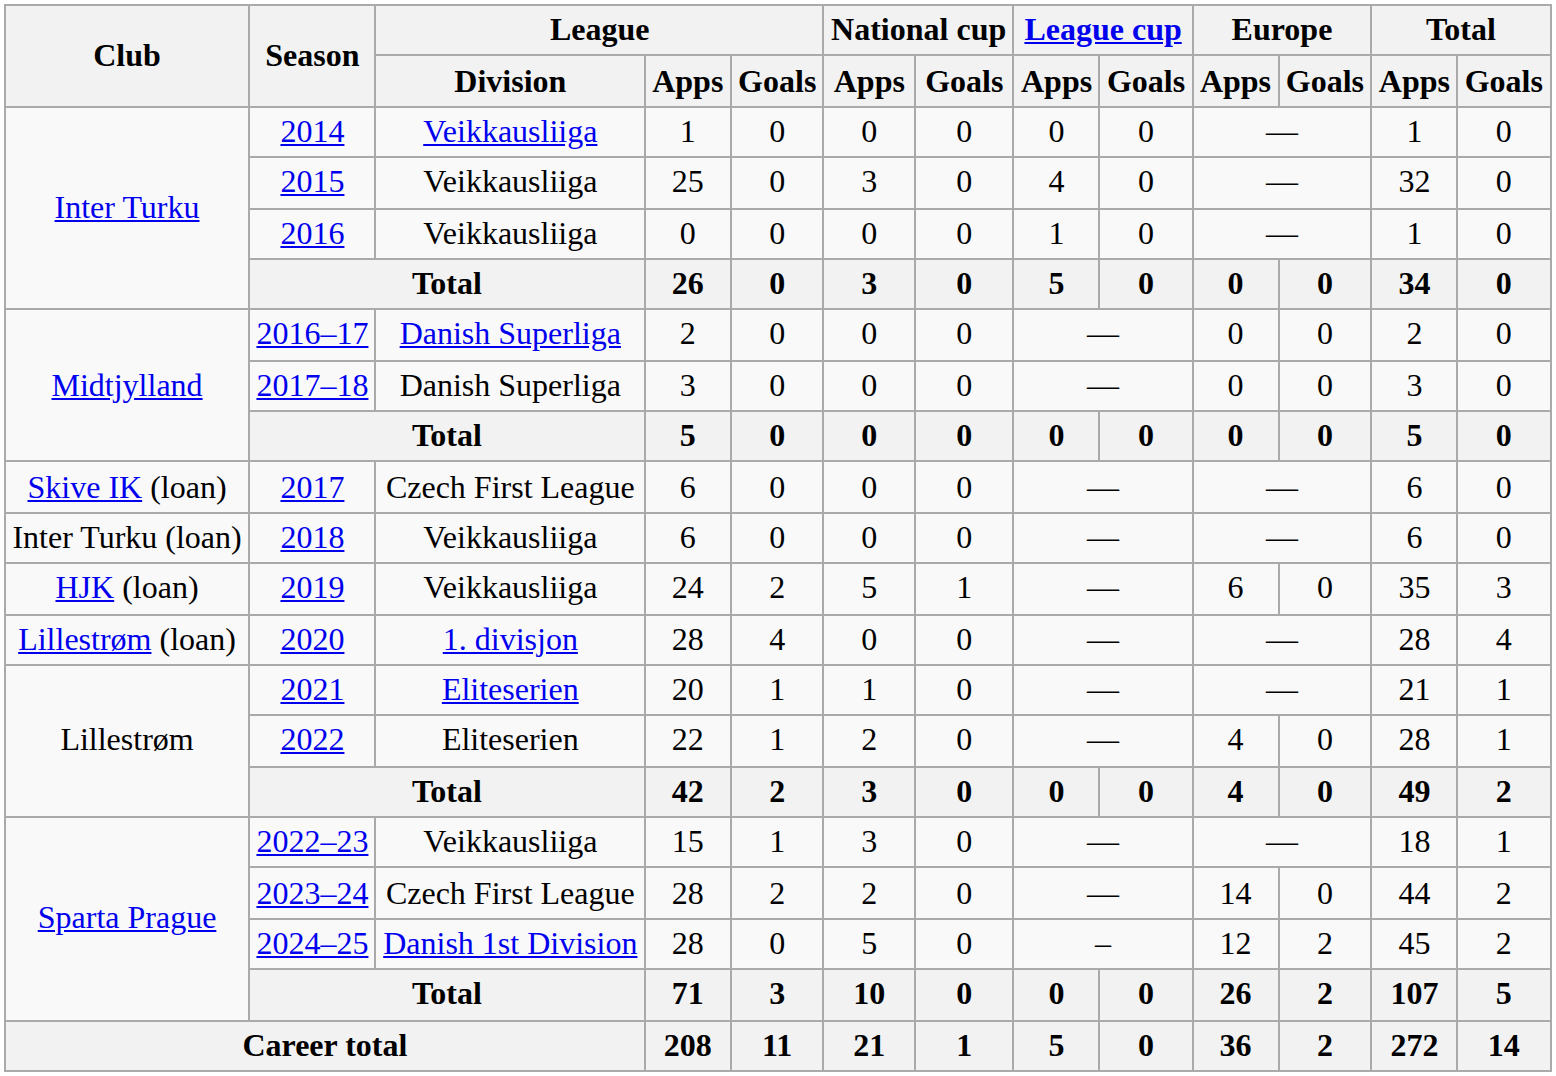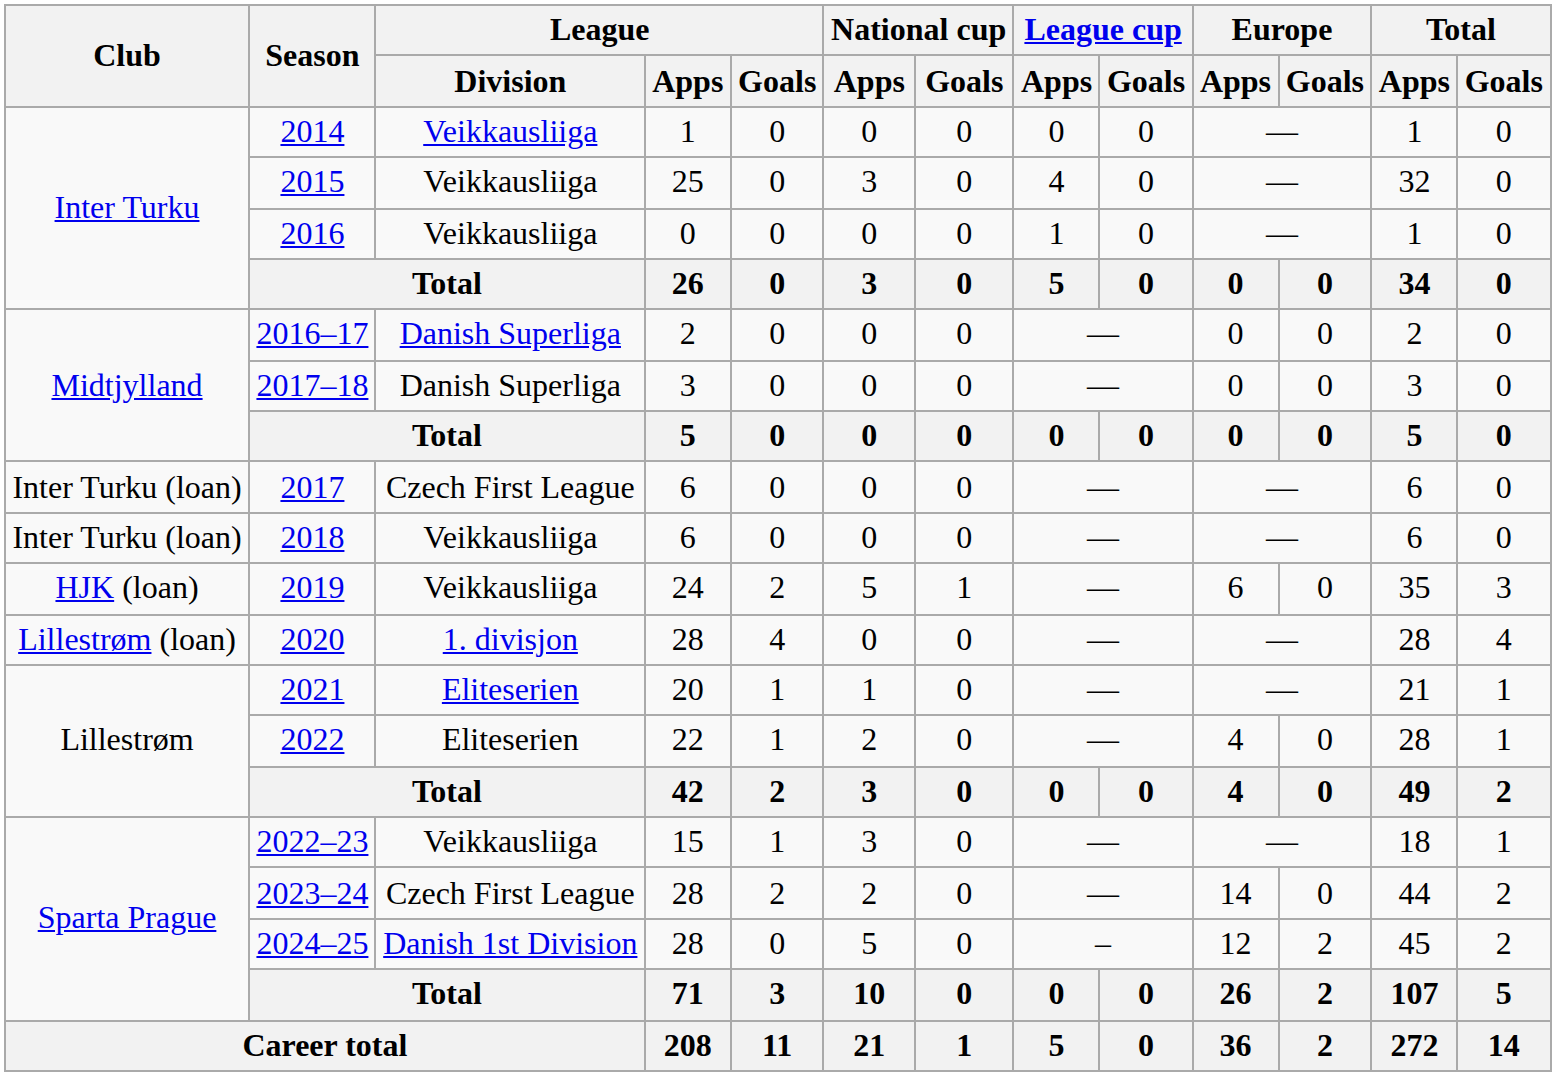 <table class="wikitable" style="text-align:center">
 <tr>
 <th rowspan="2">Club</th>
 <th rowspan="2">Season</th>
 <th colspan="3">League</th>
 <th colspan="2">National cup</th>
 <th colspan="2"><a href='#'>League cup</a></th>
 <th colspan="2">Europe</th>
 <th colspan="2">Total</th>
 </tr>
 <tr>
 <th>Division</th>
 <th>Apps</th>
 <th>Goals</th>
 <th>Apps</th>
 <th>Goals</th>
 <th>Apps</th>
 <th>Goals</th>
 <th>Apps</th>
 <th>Goals</th>
 <th>Apps</th>
 <th>Goals</th>
 </tr>
 <tr>
 <td rowspan="4"><a href='#'>Inter Turku</a></td>
 <td><a href='#'>2014</a></td>
 <td><a href='#'>Veikkausliiga</a></td>
 <td>1</td>
 <td>0</td>
 <td>0</td>
 <td>0</td>
 <td>0</td>
 <td>0</td>
 <td colspan="2">—</td>
 <td>1</td>
 <td>0</td>
 </tr>
 <tr>
 <td><a href='#'>2015</a></td>
 <td>Veikkausliiga</td>
 <td>25</td>
 <td>0</td>
 <td>3</td>
 <td>0</td>
 <td>4</td>
 <td>0</td>
 <td colspan="2">—</td>
 <td>32</td>
 <td>0</td>
 </tr>
 <tr>
 <td><a href='#'>2016</a></td>
 <td>Veikkausliiga</td>
 <td>0</td>
 <td>0</td>
 <td>0</td>
 <td>0</td>
 <td>1</td>
 <td>0</td>
 <td colspan="2">—</td>
 <td>1</td>
 <td>0</td>
 </tr>
 <tr>
 <th colspan="2">Total</th>
 <th>26</th>
 <th>0</th>
 <th>3</th>
 <th>0</th>
 <th>5</th>
 <th>0</th>
 <th>0</th>
 <th>0</th>
 <th>34</th>
 <th>0</th>
 </tr>
 <tr>
 <td rowspan="3"><a href='#'>Midtjylland</a></td>
 <td><a href='#'>2016–17</a></td>
 <td><a href='#'>Danish Superliga</a></td>
 <td>2</td>
 <td>0</td>
 <td>0</td>
 <td>0</td>
 <td colspan="2">—</td>
 <td>0</td>
 <td>0</td>
 <td>2</td>
 <td>0</td>
 </tr>
 <tr>
 <td><a href='#'>2017–18</a></td>
 <td>Danish Superliga</td>
 <td>3</td>
 <td>0</td>
 <td>0</td>
 <td>0</td>
 <td colspan="2">—</td>
 <td>0</td>
 <td>0</td>
 <td>3</td>
 <td>0</td>
 </tr>
 <tr>
 <th colspan="2">Total</th>
 <th>5</th>
 <th>0</th>
 <th>0</th>
 <th>0</th>
 <th>0</th>
 <th>0</th>
 <th>0</th>
 <th>0</th>
 <th>5</th>
 <th>0</th>
 </tr>
 <tr>
-<td rowspan="1"><a href='#'>Skive IK</a> (loan)</td>
+<td rowspan="1">Inter Turku (loan)</td>
 <td><a href='#'>2017</a></td>
 <td>Czech First League</td>
 <td>6</td>
 <td>0</td>
 <td>0</td>
 <td>0</td>
 <td colspan="2">—</td>
 <td colspan="2">—</td>
 <td>6</td>
 <td>0</td>
 </tr>
 <tr>
 <td rowspan="1">Inter Turku (loan)</td>
 <td><a href='#'>2018</a></td>
 <td>Veikkausliiga</td>
 <td>6</td>
 <td>0</td>
 <td>0</td>
 <td>0</td>
 <td colspan="2">—</td>
 <td colspan="2">—</td>
 <td>6</td>
 <td>0</td>
 </tr>
 <tr>
 <td rowspan="1"><a href='#'>HJK</a> (loan)</td>
 <td><a href='#'>2019</a></td>
 <td>Veikkausliiga</td>
 <td>24</td>
 <td>2</td>
 <td>5</td>
 <td>1</td>
 <td colspan="2">—</td>
 <td>6</td>
 <td>0</td>
 <td>35</td>
 <td>3</td>
 </tr>
 <tr>
 <td rowspan="1"><a href='#'>Lillestrøm</a> (loan)</td>
 <td><a href='#'>2020</a></td>
 <td><a href='#'>1. divisjon</a></td>
 <td>28</td>
 <td>4</td>
 <td>0</td>
 <td>0</td>
 <td colspan="2">—</td>
 <td colspan="2">—</td>
 <td>28</td>
 <td>4</td>
 </tr>
 <tr>
 <td rowspan="3">Lillestrøm</td>
 <td><a href='#'>2021</a></td>
 <td><a href='#'>Eliteserien</a></td>
 <td>20</td>
 <td>1</td>
 <td>1</td>
 <td>0</td>
 <td colspan="2">—</td>
 <td colspan="2">—</td>
 <td>21</td>
 <td>1</td>
 </tr>
 <tr>
 <td><a href='#'>2022</a></td>
 <td>Eliteserien</td>
 <td>22</td>
 <td>1</td>
 <td>2</td>
 <td>0</td>
 <td colspan="2">—</td>
 <td>4</td>
 <td>0</td>
 <td>28</td>
 <td>1</td>
 </tr>
 <tr>
 <th colspan="2">Total</th>
 <th>42</th>
 <th>2</th>
 <th>3</th>
 <th>0</th>
 <th>0</th>
 <th>0</th>
 <th>4</th>
 <th>0</th>
 <th>49</th>
 <th>2</th>
 </tr>
 <tr>
 <td rowspan="4"><a href='#'>Sparta Prague</a></td>
 <td><a href='#'>2022–23</a></td>
 <td>Veikkausliiga</td>
 <td>15</td>
 <td>1</td>
 <td>3</td>
 <td>0</td>
 <td colspan="2">—</td>
 <td colspan="2">—</td>
 <td>18</td>
 <td>1</td>
 </tr>
 <tr>
 <td><a href='#'>2023–24</a></td>
 <td>Czech First League</td>
 <td>28</td>
 <td>2</td>
 <td>2</td>
 <td>0</td>
 <td colspan="2">—</td>
 <td>14</td>
 <td>0</td>
 <td>44</td>
 <td>2</td>
 </tr>
 <tr>
 <td><a href='#'>2024–25</a></td>
 <td><a href='#'>Danish 1st Division</a></td>
 <td>28</td>
 <td>0</td>
 <td>5</td>
 <td>0</td>
 <td colspan=2>–</td>
 <td>12</td>
 <td>2</td>
 <td>45</td>
 <td>2</td>
 </tr>
 <tr>
 <th colspan="2">Total</th>
 <th>71</th>
 <th>3</th>
 <th>10</th>
 <th>0</th>
 <th>0</th>
 <th>0</th>
 <th>26</th>
 <th>2</th>
 <th>107</th>
 <th>5</th>
 </tr>
 <tr>
 <th colspan="3">Career total</th>
 <th>208</th>
 <th>11</th>
 <th>21</th>
 <th>1</th>
 <th>5</th>
 <th>0</th>
 <th>36</th>
 <th>2</th>
 <th>272</th>
 <th>14</th>
 </tr>
 </table>
